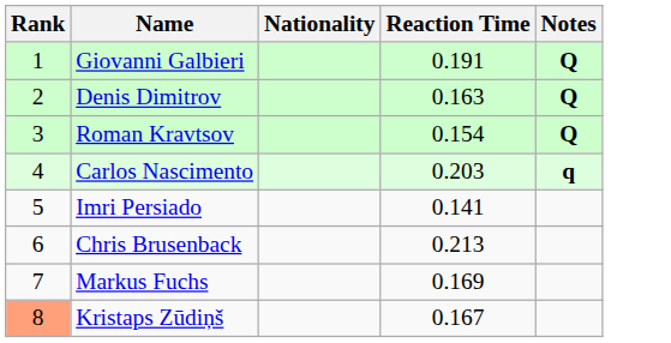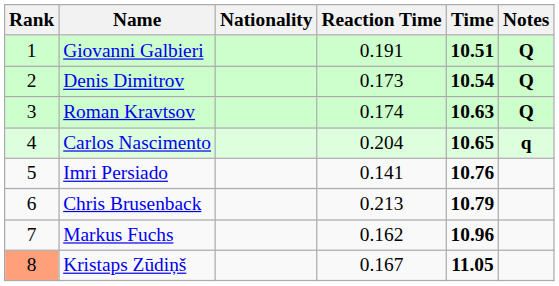 <table class="wikitable sortable" style="text-align:center">
 <tr>
 <th>Rank</th>
 <th>Name</th>
 <th>Nationality</th>
 <th>Reaction Time</th>
+<th>Time</th>
 <th>Notes</th>
 </tr>
 <tr bgcolor=ccffcc>
 <td>1</td>
 <td align=left><a href='#'>Giovanni Galbieri</a></td>
 <td align=left></td>
 <td>0.191</td>
+<td><strong>10.51</strong></td>
 <td><strong>Q</strong></td>
 </tr>
 <tr bgcolor=ccffcc>
 <td>2</td>
 <td align=left><a href='#'>Denis Dimitrov</a></td>
 <td align=left></td>
-<td>0.163</td>
+<td>0.173</td>
+<td><strong>10.54</strong></td>
 <td><strong>Q</strong></td>
 </tr>
 <tr bgcolor=ccffcc>
 <td>3</td>
 <td align=left><a href='#'>Roman Kravtsov</a></td>
 <td align=left></td>
-<td>0.154</td>
+<td>0.174</td>
+<td><strong>10.63</strong></td>
 <td><strong>Q</strong></td>
 </tr>
 <tr bgcolor=ddffdd>
 <td>4</td>
 <td align=left><a href='#'>Carlos Nascimento</a></td>
 <td align=left></td>
-<td>0.203</td>
+<td>0.204</td>
+<td><strong>10.65</strong></td>
 <td><strong>q</strong></td>
 </tr>
 <tr>
 <td>5</td>
 <td align=left><a href='#'>Imri Persiado</a></td>
 <td align=left></td>
 <td>0.141</td>
+<td><strong>10.76</strong></td>
 <td></td>
 </tr>
 <tr>
 <td>6</td>
 <td align=left><a href='#'>Chris Brusenback</a></td>
 <td align=left></td>
 <td>0.213</td>
+<td><strong>10.79</strong></td>
 <td></td>
 </tr>
 <tr>
 <td>7</td>
 <td align=left><a href='#'>Markus Fuchs</a></td>
 <td align=left></td>
-<td>0.169</td>
+<td>0.162</td>
+<td><strong>10.96</strong></td>
 <td></td>
 </tr>
 <tr>
 <td style="background: lightsalmon;">8</td>
 <td align=left><a href='#'>Kristaps Zūdiņš</a></td>
 <td align=left></td>
 <td>0.167</td>
+<td><strong>11.05</strong></td>
 <td></td>
 </tr>
 </table>
